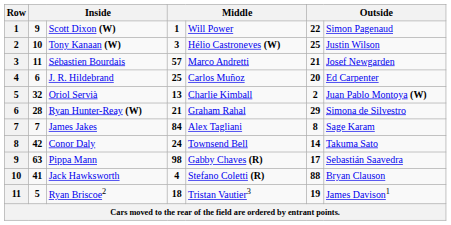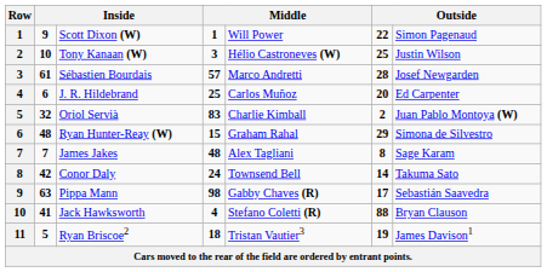 <table class="wikitable" style="font-size: 90%;">
 <tr>
 <th>Row</th>
 <th colspan=2 width="195">Inside</th>
 <th colspan=2 width="195">Middle</th>
 <th colspan=2 width="195">Outside</th>
 </tr>
 <tr>
 <th>1</th>
 <td style="text-align:center"><strong>9</strong></td>
 <td> <a href='#'>Scott Dixon</a> <strong>(W)</strong></td>
 <td style="text-align:center"><strong>1</strong></td>
 <td> <a href='#'>Will Power</a></td>
 <td style="text-align:center"><strong>22</strong></td>
 <td> <a href='#'>Simon Pagenaud</a></td>
 </tr>
 <tr>
 <th>2</th>
 <td style="text-align:center"><strong>10</strong></td>
 <td> <a href='#'>Tony Kanaan</a> <strong>(W)</strong></td>
 <td style="text-align:center"><strong>3</strong></td>
 <td> <a href='#'>Hélio Castroneves</a> <strong>(W)</strong></td>
 <td style="text-align:center"><strong>25</strong></td>
 <td> <a href='#'>Justin Wilson</a></td>
 </tr>
 <tr>
 <th>3</th>
-<td style="text-align:center"><strong>11</strong></td>
+<td style="text-align:center"><strong>61</strong></td>
 <td> <a href='#'>Sébastien Bourdais</a></td>
 <td style="text-align:center"><strong>57</strong></td>
 <td> <a href='#'>Marco Andretti</a></td>
-<td style="text-align:center"><strong>21</strong></td>
+<td style="text-align:center"><strong>28</strong></td>
 <td> <a href='#'>Josef Newgarden</a></td>
 </tr>
 <tr>
 <th>4</th>
 <td style="text-align:center"><strong>6</strong></td>
 <td> <a href='#'>J. R. Hildebrand</a></td>
 <td style="text-align:center"><strong>25</strong></td>
 <td> <a href='#'>Carlos Muñoz</a></td>
 <td style="text-align:center"><strong>20</strong></td>
 <td> <a href='#'>Ed Carpenter</a></td>
 </tr>
 <tr>
 <th>5</th>
 <td style="text-align:center"><strong>32</strong></td>
 <td> <a href='#'>Oriol Servià</a></td>
-<td style="text-align:center"><strong>13</strong></td>
+<td style="text-align:center"><strong>83</strong></td>
 <td> <a href='#'>Charlie Kimball</a></td>
 <td style="text-align:center"><strong>2</strong></td>
 <td> <a href='#'>Juan Pablo Montoya</a> <strong>(W)</strong></td>
 </tr>
 <tr>
 <th>6</th>
-<td style="text-align:center"><strong>28</strong></td>
+<td style="text-align:center"><strong>48</strong></td>
 <td> <a href='#'>Ryan Hunter-Reay</a> <strong>(W)</strong></td>
-<td style="text-align:center"><strong>21</strong></td>
+<td style="text-align:center"><strong>15</strong></td>
 <td> <a href='#'>Graham Rahal</a></td>
 <td style="text-align:center"><strong>29</strong></td>
 <td> <a href='#'>Simona de Silvestro</a></td>
 </tr>
 <tr>
 <th>7</th>
 <td style="text-align:center"><strong>7</strong></td>
 <td> <a href='#'>James Jakes</a></td>
-<td style="text-align:center"><strong>84</strong></td>
+<td style="text-align:center"><strong>48</strong></td>
 <td> <a href='#'>Alex Tagliani</a></td>
 <td style="text-align:center"><strong>8</strong></td>
 <td> <a href='#'>Sage Karam</a></td>
 </tr>
 <tr>
 <th>8</th>
 <td style="text-align:center"><strong>42</strong></td>
 <td> <a href='#'>Conor Daly</a></td>
 <td style="text-align:center"><strong>24</strong></td>
 <td> <a href='#'>Townsend Bell</a></td>
 <td style="text-align:center"><strong>14</strong></td>
 <td> <a href='#'>Takuma Sato</a></td>
 </tr>
 <tr>
 <th>9</th>
 <td style="text-align:center"><strong>63</strong></td>
 <td> <a href='#'>Pippa Mann</a></td>
 <td style="text-align:center"><strong>98</strong></td>
 <td> <a href='#'>Gabby Chaves</a> <strong>(R)</strong></td>
 <td style="text-align:center"><strong>17</strong></td>
 <td> <a href='#'>Sebastián Saavedra</a></td>
 </tr>
 <tr>
 <th>10</th>
 <td style="text-align:center"><strong>41</strong></td>
 <td> <a href='#'>Jack Hawksworth</a></td>
 <td style="text-align:center"><strong>4</strong></td>
 <td> <a href='#'>Stefano Coletti</a> <strong>(R)</strong></td>
 <td style="text-align:center"><strong>88</strong></td>
 <td> <a href='#'>Bryan Clauson</a></td>
 </tr>
 <tr>
 <th>11</th>
 <td style="text-align:center"><strong>5</strong></td>
 <td> <a href='#'>Ryan Briscoe</a><sup>2</sup></td>
 <td style="text-align:center"><strong>18</strong></td>
 <td> <a href='#'>Tristan Vautier</a><sup>3</sup></td>
 <td style="text-align:center"><strong>19</strong></td>
 <td> <a href='#'>James Davison</a><sup>1</sup></td>
 </tr>
 <tr>
 <th colspan=7><small>Cars moved to the rear of the field are ordered by entrant points.</small></th>
 </tr>
 </table>
